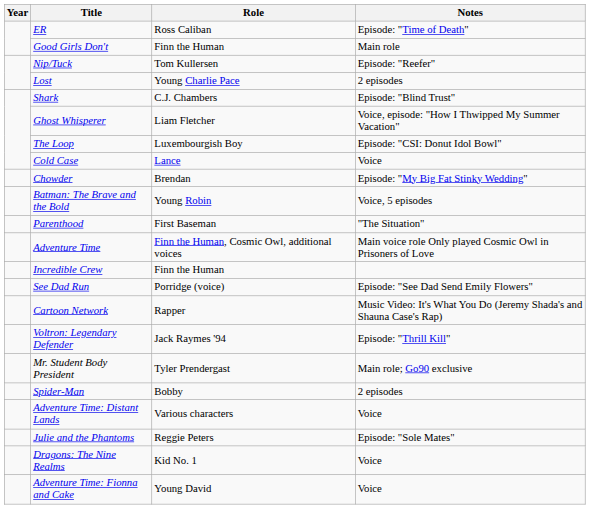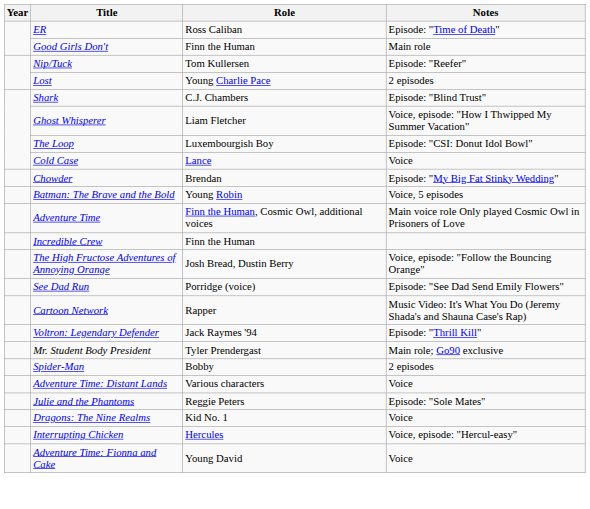 <table class="wikitable plainrowheaders sortable">
 <tr>
 <th scope="col">Year</th>
 <th scope="col">Title</th>
 <th scope="col" style="width:35%;">Role</th>
 <th scope="col" class="unsortable">Notes</th>
 </tr>
 <tr>
 <td rowspan="2"></td>
 <td><em><a href='#'>ER</a></em></td>
 <td>Ross Caliban</td>
 <td>Episode: "<a href='#'>Time of Death</a>"</td>
 </tr>
 <tr>
 <td><em><a href='#'>Good Girls Don't</a></em></td>
 <td>Finn the Human</td>
 <td>Main role</td>
 </tr>
 <tr>
 <td rowspan="2"></td>
 <td><em><a href='#'>Nip/Tuck</a></em></td>
 <td>Tom Kullersen</td>
 <td>Episode: "Reefer"</td>
 </tr>
 <tr>
 <td><em><a href='#'>Lost</a></em></td>
 <td>Young <a href='#'>Charlie Pace</a></td>
 <td>2 episodes</td>
 </tr>
 <tr>
 <td rowspan="4"></td>
 <td><em><a href='#'>Shark</a></em></td>
 <td>C.J. Chambers</td>
 <td>Episode: "Blind Trust"</td>
 </tr>
 <tr>
 <td><em><a href='#'>Ghost Whisperer</a></em></td>
 <td>Liam Fletcher</td>
 <td>Voice, episode: "How I Thwipped My Summer Vacation"</td>
 </tr>
 <tr>
 <td><em><a href='#'>The Loop</a></em></td>
 <td>Luxembourgish Boy</td>
 <td>Episode: "CSI: Donut Idol Bowl"</td>
 </tr>
 <tr>
 <td><em><a href='#'>Cold Case</a></em></td>
 <td><a href='#'>Lance</a></td>
 <td>Voice</td>
 </tr>
 <tr>
 <td></td>
 <td><em><a href='#'>Chowder</a></em></td>
 <td>Brendan</td>
 <td>Episode: "<a href='#'>My Big Fat Stinky Wedding</a>"</td>
 </tr>
 <tr>
 <td></td>
 <td><em><a href='#'>Batman: The Brave and the Bold</a></em></td>
 <td>Young <a href='#'>Robin</a></td>
 <td>Voice, 5 episodes</td>
 </tr>
 <tr>
 <td></td>
-<td><em><a href='#'>Parenthood</a></em></td>
-<td>First Baseman</td>
-<td>"The Situation"</td>
-</tr>
-<tr>
-<td></td>
 <td><em><a href='#'>Adventure Time</a></em></td>
 <td><a href='#'>Finn the Human</a>, Cosmic Owl, additional voices</td>
 <td>Main voice role Only played Cosmic Owl in Prisoners of Love</td>
 </tr>
 <tr>
 <td></td>
 <td><em><a href='#'>Incredible Crew</a></em></td>
 <td>Finn the Human</td>
 <td></td>
+</tr>
+<tr>
+<td></td>
+<td><em><a href='#'>The High Fructose Adventures of Annoying Orange</a></em></td>
+<td>Josh Bread, Dustin Berry</td>
+<td>Voice, episode: "Follow the Bouncing Orange"</td>
 </tr>
 <tr>
 <td></td>
 <td><em><a href='#'>See Dad Run</a></em></td>
 <td>Porridge (voice)</td>
 <td>Episode: "See Dad Send Emily Flowers"</td>
 </tr>
 <tr>
 <td></td>
 <td><em><a href='#'>Cartoon Network</a></em></td>
 <td>Rapper</td>
 <td>Music Video: It's What You Do (Jeremy Shada's and Shauna Case's Rap)</td>
 </tr>
 <tr>
 <td></td>
 <td><em><a href='#'>Voltron: Legendary Defender</a></em></td>
 <td>Jack Raymes '94</td>
 <td>Episode: "<a href='#'>Thrill Kill</a>"</td>
 </tr>
 <tr>
 <td></td>
 <td><em> Mr. Student Body President</em></td>
 <td>Tyler Prendergast</td>
 <td>Main role; <a href='#'>Go90</a> exclusive</td>
 </tr>
 <tr>
 <td></td>
 <td><em><a href='#'>Spider-Man</a></em></td>
 <td>Bobby</td>
 <td>2 episodes</td>
 </tr>
 <tr>
 <td></td>
 <td><em><a href='#'>Adventure Time: Distant Lands</a></em></td>
 <td>Various characters</td>
 <td>Voice</td>
 </tr>
 <tr>
 <td></td>
 <td><em><a href='#'>Julie and the Phantoms</a></em></td>
 <td>Reggie Peters</td>
 <td>Episode: "Sole Mates"</td>
 </tr>
 <tr>
 <td></td>
 <td><em><a href='#'>Dragons: The Nine Realms</a></em></td>
 <td>Kid No. 1</td>
 <td>Voice</td>
 </tr>
 <tr>
 <td></td>
+<td><em><a href='#'>Interrupting Chicken</a></em></td>
+<td><a href='#'>Hercules</a></td>
+<td>Voice, episode: "Hercul-easy"</td>
+</tr>
+<tr>
+<td></td>
 <td><em><a href='#'>Adventure Time: Fionna and Cake</a></em></td>
 <td>Young David</td>
 <td>Voice</td>
 </tr>
 </table>
